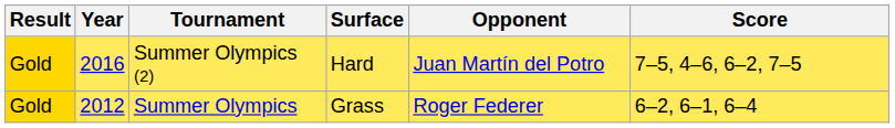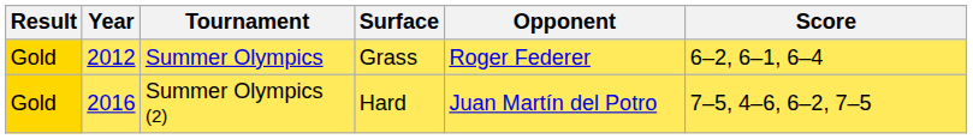 <table class="sortable wikitable">
 <tr>
 <th>Result</th>
 <th>Year</th>
 <th width=150>Tournament</th>
 <th>Surface</th>
 <th width=170>Opponent</th>
 <th width=200 class="unsortable">Score</th>
 </tr>
 <tr style="background:#ffea5c;">
 <td bgcolor=gold>Gold</td>
+<td><a href='#'>2012</a></td>
+<td><a href='#'>Summer Olympics</a></td>
+<td>Grass</td>
+<td> <a href='#'>Roger Federer</a></td>
+<td>6–2, 6–1, 6–4</td>
+</tr>
+<tr style="background:#ffea5c;">
+<td bgcolor=gold>Gold</td>
 <td><a href='#'>2016</a></td>
 <td>Summer Olympics <small>(2)</small></td>
 <td>Hard</td>
 <td> <a href='#'>Juan Martín del Potro</a></td>
 <td>7–5, 4–6, 6–2, 7–5</td>
 </tr>
-<tr style="background:#ffea5c;">
-<td bgcolor=gold>Gold</td>
-<td><a href='#'>2012</a></td>
-<td><a href='#'>Summer Olympics</a></td>
-<td>Grass</td>
-<td> <a href='#'>Roger Federer</a></td>
-<td>6–2, 6–1, 6–4</td>
-</tr>
 </table>
